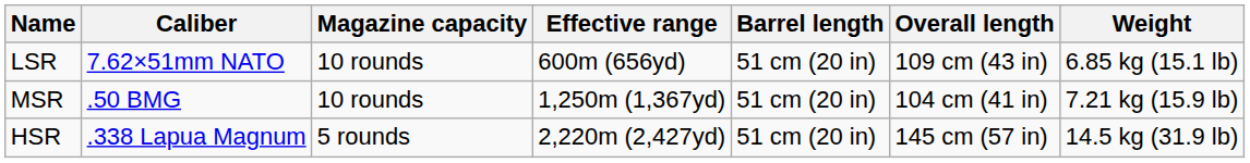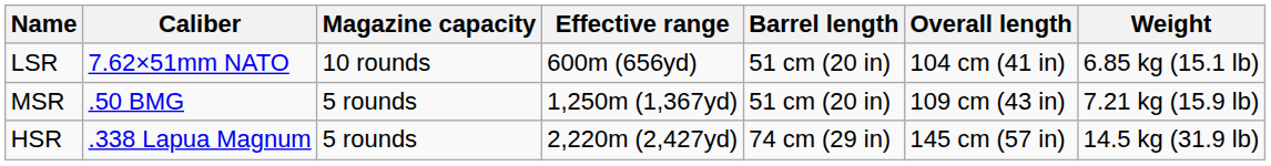 <table class="wikitable">
 <tr>
 <th>Name</th>
 <th>Caliber</th>
 <th>Magazine capacity</th>
 <th>Effective range</th>
 <th>Barrel length</th>
 <th>Overall length</th>
 <th>Weight</th>
 </tr>
 <tr>
 <td>LSR</td>
 <td><a href='#'>7.62×51mm NATO</a></td>
 <td>10 rounds</td>
 <td>600m (656yd)</td>
 <td>51 cm (20 in)</td>
-<td>109 cm (43 in)</td>
+<td>104 cm (41 in)</td>
 <td>6.85 kg (15.1 lb)</td>
 </tr>
 <tr>
 <td>MSR</td>
 <td><a href='#'>.50 BMG</a></td>
-<td>10 rounds</td>
+<td>5 rounds</td>
 <td>1,250m (1,367yd)</td>
 <td>51 cm (20 in)</td>
-<td>104 cm (41 in)</td>
+<td>109 cm (43 in)</td>
 <td>7.21 kg (15.9 lb)</td>
 </tr>
 <tr>
 <td>HSR</td>
 <td><a href='#'>.338 Lapua Magnum</a></td>
 <td>5 rounds</td>
 <td>2,220m (2,427yd)</td>
-<td>51 cm (20 in)</td>
+<td>74 cm (29 in)</td>
 <td>145 cm (57 in)</td>
 <td>14.5 kg (31.9 lb)</td>
 </tr>
 </table>
